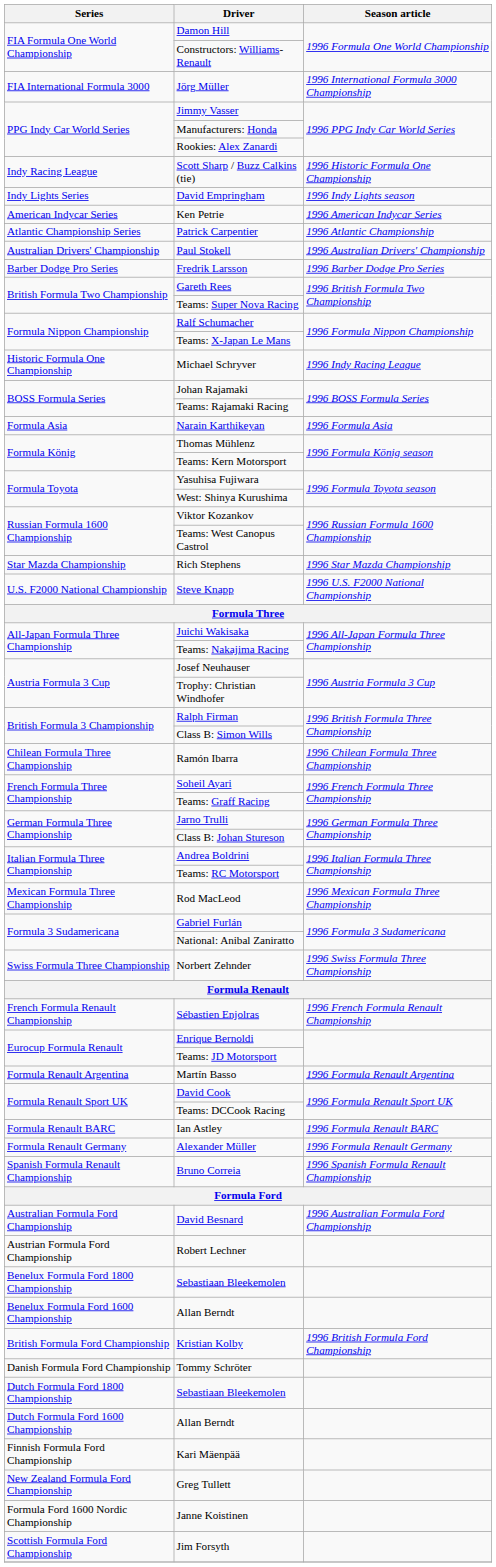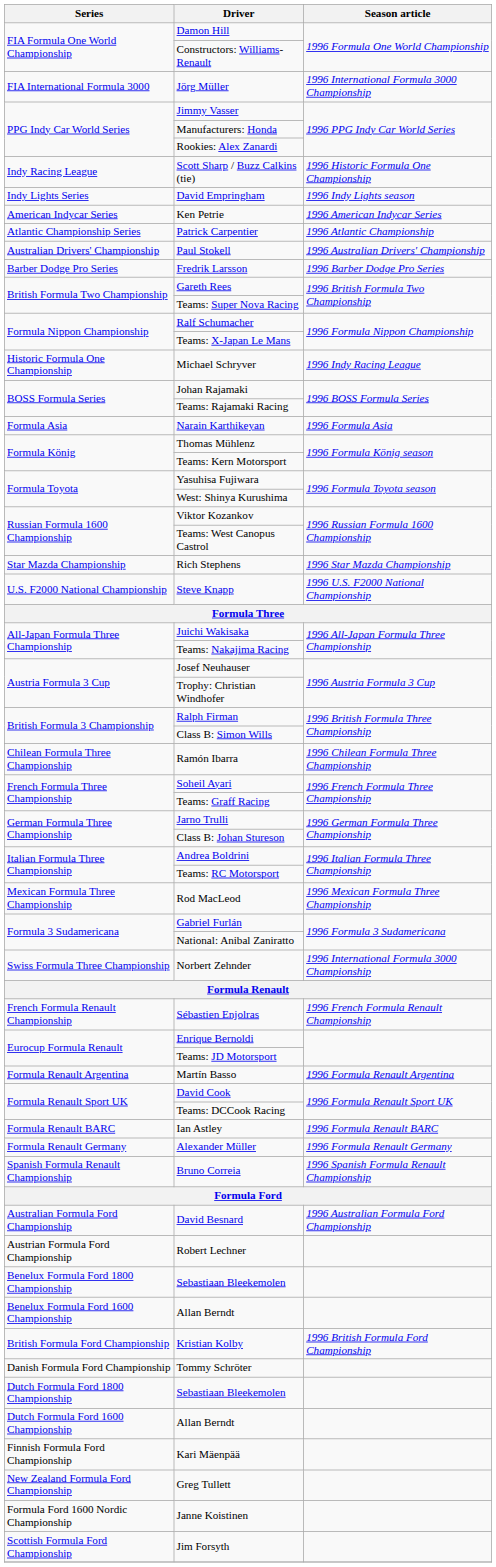 <table class="wikitable" style="font-size: 87%;">
 <tr>
 <th>Series</th>
 <th>Driver</th>
 <th>Season article</th>
 </tr>
 <tr>
 <td rowspan=2><a href='#'>FIA Formula One World Championship</a></td>
 <td> <a href='#'>Damon Hill</a></td>
 <td rowspan=2><em><a href='#'>1996 Formula One World Championship</a></em></td>
 </tr>
 <tr>
 <td>Constructors:  <a href='#'>Williams</a>-<a href='#'>Renault</a></td>
 </tr>
 <tr>
 <td><a href='#'>FIA International Formula 3000</a></td>
 <td> <a href='#'>Jörg Müller</a></td>
 <td><em><a href='#'>1996 International Formula 3000 Championship</a></em></td>
 </tr>
 <tr>
 <td rowspan=3><a href='#'>PPG Indy Car World Series</a></td>
 <td> <a href='#'>Jimmy Vasser</a></td>
 <td rowspan=3><em><a href='#'>1996 PPG Indy Car World Series</a></em></td>
 </tr>
 <tr>
 <td>Manufacturers:  <a href='#'>Honda</a></td>
 </tr>
 <tr>
 <td>Rookies:  <a href='#'>Alex Zanardi</a></td>
 </tr>
 <tr>
 <td><a href='#'>Indy Racing League</a></td>
 <td> <a href='#'>Scott Sharp</a> /  <a href='#'>Buzz Calkins</a> (tie)</td>
 <td><em><a href='#'>1996 Historic Formula One Championship</a></em></td>
 </tr>
 <tr>
 <td><a href='#'>Indy Lights Series</a></td>
 <td> <a href='#'>David Empringham</a></td>
 <td><em><a href='#'>1996 Indy Lights season</a></em></td>
 </tr>
 <tr>
 <td><a href='#'>American Indycar Series</a></td>
 <td> Ken Petrie</td>
 <td><em><a href='#'>1996 American Indycar Series</a></em></td>
 </tr>
 <tr>
 <td><a href='#'>Atlantic Championship Series</a></td>
 <td> <a href='#'>Patrick Carpentier</a></td>
 <td><em><a href='#'>1996 Atlantic Championship</a></em></td>
 </tr>
 <tr>
 <td><a href='#'>Australian Drivers' Championship</a></td>
 <td> <a href='#'>Paul Stokell</a></td>
 <td><em><a href='#'>1996 Australian Drivers' Championship</a></em></td>
 </tr>
 <tr>
 <td><a href='#'>Barber Dodge Pro Series</a></td>
 <td> <a href='#'>Fredrik Larsson</a></td>
 <td><em><a href='#'>1996 Barber Dodge Pro Series</a></em></td>
 </tr>
 <tr>
 <td rowspan=2><a href='#'>British Formula Two Championship</a></td>
 <td> <a href='#'>Gareth Rees</a></td>
 <td rowspan=2><em><a href='#'>1996 British Formula Two Championship</a></em></td>
 </tr>
 <tr>
 <td>Teams:  <a href='#'>Super Nova Racing</a></td>
 </tr>
 <tr>
 <td rowspan=2><a href='#'>Formula Nippon Championship</a></td>
 <td> <a href='#'>Ralf Schumacher</a></td>
 <td rowspan=2><em><a href='#'>1996 Formula Nippon Championship</a></em></td>
 </tr>
 <tr>
 <td>Teams:  <a href='#'>X-Japan Le Mans</a></td>
 </tr>
 <tr>
 <td><a href='#'>Historic Formula One Championship</a></td>
 <td> Michael Schryver</td>
 <td><em><a href='#'>1996 Indy Racing League</a></em></td>
 </tr>
 <tr>
 <td rowspan=2><a href='#'>BOSS Formula Series</a></td>
 <td> Johan Rajamaki</td>
 <td rowspan=2><em><a href='#'>1996 BOSS Formula Series</a></em></td>
 </tr>
 <tr>
 <td>Teams:  Rajamaki Racing</td>
 </tr>
 <tr>
 <td><a href='#'>Formula Asia</a></td>
 <td> <a href='#'>Narain Karthikeyan</a></td>
 <td><em><a href='#'>1996 Formula Asia</a></em></td>
 </tr>
 <tr>
 <td rowspan=2><a href='#'>Formula König</a></td>
 <td> Thomas Mühlenz</td>
 <td rowspan=2><em><a href='#'>1996 Formula König season</a></em></td>
 </tr>
 <tr>
 <td>Teams:  Kern Motorsport</td>
 </tr>
 <tr>
 <td rowspan=2><a href='#'>Formula Toyota</a></td>
 <td> Yasuhisa Fujiwara</td>
 <td rowspan=2><em><a href='#'>1996 Formula Toyota season</a></em></td>
 </tr>
 <tr>
 <td>West:  Shinya Kurushima</td>
 </tr>
 <tr>
 <td rowspan=2><a href='#'>Russian Formula 1600 Championship</a></td>
 <td> Viktor Kozankov</td>
 <td rowspan=2><em><a href='#'>1996 Russian Formula 1600 Championship</a></em></td>
 </tr>
 <tr>
 <td>Teams:  West Canopus Castrol</td>
 </tr>
 <tr>
 <td><a href='#'>Star Mazda Championship</a></td>
 <td> Rich Stephens</td>
 <td><em><a href='#'>1996 Star Mazda Championship</a></em></td>
 </tr>
 <tr>
 <td><a href='#'>U.S. F2000 National Championship</a></td>
 <td> <a href='#'>Steve Knapp</a></td>
 <td><em><a href='#'>1996 U.S. F2000 National Championship</a></em></td>
 </tr>
 <tr>
 <th colspan=3><a href='#'>Formula Three</a></th>
 </tr>
 <tr>
 <td rowspan="2"><a href='#'>All-Japan Formula Three Championship</a></td>
 <td> <a href='#'>Juichi Wakisaka</a></td>
 <td rowspan="2"><em><a href='#'>1996 All-Japan Formula Three Championship</a></em></td>
 </tr>
 <tr>
 <td>Teams:  <a href='#'>Nakajima Racing</a></td>
 </tr>
 <tr>
 <td rowspan=2><a href='#'>Austria Formula 3 Cup</a></td>
 <td> Josef Neuhauser</td>
 <td rowspan=2><em><a href='#'>1996 Austria Formula 3 Cup</a></em></td>
 </tr>
 <tr>
 <td>Trophy:  Christian Windhofer</td>
 </tr>
 <tr>
 <td rowspan=2><a href='#'>British Formula 3 Championship</a></td>
 <td> <a href='#'>Ralph Firman</a></td>
 <td rowspan=2><em><a href='#'>1996 British Formula Three Championship</a></em></td>
 </tr>
 <tr>
 <td>Class B:  <a href='#'>Simon Wills</a></td>
 </tr>
 <tr>
 <td><a href='#'>Chilean Formula Three Championship</a></td>
 <td> Ramón Ibarra</td>
 <td><em><a href='#'>1996 Chilean Formula Three Championship</a></em></td>
 </tr>
 <tr>
 <td rowspan=2><a href='#'>French Formula Three Championship</a></td>
 <td> <a href='#'>Soheil Ayari</a></td>
 <td rowspan=2><em><a href='#'>1996 French Formula Three Championship</a></em></td>
 </tr>
 <tr>
 <td>Teams:  <a href='#'>Graff Racing</a></td>
 </tr>
 <tr>
 <td rowspan=2><a href='#'>German Formula Three Championship</a></td>
 <td> <a href='#'>Jarno Trulli</a></td>
 <td rowspan=2><em><a href='#'>1996 German Formula Three Championship</a></em></td>
 </tr>
 <tr>
 <td>Class B:  <a href='#'>Johan Stureson</a></td>
 </tr>
 <tr>
 <td rowspan=2><a href='#'>Italian Formula Three Championship</a></td>
 <td> <a href='#'>Andrea Boldrini</a></td>
 <td rowspan=2><em><a href='#'>1996 Italian Formula Three Championship</a></em></td>
 </tr>
 <tr>
 <td>Teams:  <a href='#'>RC Motorsport</a></td>
 </tr>
 <tr>
 <td><a href='#'>Mexican Formula Three Championship</a></td>
 <td> Rod MacLeod</td>
 <td><em><a href='#'>1996 Mexican Formula Three Championship</a></em></td>
 </tr>
 <tr>
 <td rowspan=2><a href='#'>Formula 3 Sudamericana</a></td>
 <td> <a href='#'>Gabriel Furlán</a></td>
 <td rowspan=2><em><a href='#'>1996 Formula 3 Sudamericana</a></em></td>
 </tr>
 <tr>
 <td>National:  Anibal Zaniratto</td>
 </tr>
 <tr>
 <td><a href='#'>Swiss Formula Three Championship</a></td>
 <td> Norbert Zehnder</td>
-<td><em><a href='#'>1996 Swiss Formula Three Championship</a></em></td>
+<td><em><a href='#'>1996 International Formula 3000 Championship</a></em></td>
 </tr>
 <tr>
 <th colspan=3><a href='#'>Formula Renault</a></th>
 </tr>
 <tr>
 <td><a href='#'>French Formula Renault Championship</a></td>
 <td> <a href='#'>Sébastien Enjolras</a></td>
 <td><em><a href='#'>1996 French Formula Renault Championship</a></em></td>
 </tr>
 <tr>
 <td rowspan=2><a href='#'>Eurocup Formula Renault</a></td>
 <td> <a href='#'>Enrique Bernoldi</a></td>
 <td rowspan=2></td>
 </tr>
 <tr>
 <td>Teams:  <a href='#'>JD Motorsport</a></td>
 </tr>
 <tr>
 <td><a href='#'>Formula Renault Argentina</a></td>
 <td> Martín Basso</td>
 <td><em><a href='#'>1996 Formula Renault Argentina</a></em></td>
 </tr>
 <tr>
 <td rowspan=2><a href='#'>Formula Renault Sport UK</a></td>
 <td> <a href='#'>David Cook</a></td>
 <td rowspan=2><em><a href='#'>1996 Formula Renault Sport UK</a></em></td>
 </tr>
 <tr>
 <td>Teams:  DCCook Racing</td>
 </tr>
 <tr>
 <td><a href='#'>Formula Renault BARC</a></td>
 <td> Ian Astley</td>
 <td><em><a href='#'>1996 Formula Renault BARC</a></em></td>
 </tr>
 <tr>
 <td><a href='#'>Formula Renault Germany</a></td>
 <td> <a href='#'>Alexander Müller</a></td>
 <td><em><a href='#'>1996 Formula Renault Germany</a></em></td>
 </tr>
 <tr>
 <td><a href='#'>Spanish Formula Renault Championship</a></td>
 <td> <a href='#'>Bruno Correia</a></td>
 <td><em><a href='#'>1996 Spanish Formula Renault Championship</a></em></td>
 </tr>
 <tr>
 <th colspan=3><a href='#'>Formula Ford</a></th>
 </tr>
 <tr>
 <td><a href='#'>Australian Formula Ford Championship</a></td>
 <td> <a href='#'>David Besnard</a></td>
 <td><em><a href='#'>1996 Australian Formula Ford Championship</a></em></td>
 </tr>
 <tr>
 <td>Austrian Formula Ford Championship</td>
 <td> Robert Lechner</td>
 <td></td>
 </tr>
 <tr>
 <td><a href='#'>Benelux Formula Ford 1800 Championship</a></td>
 <td> <a href='#'>Sebastiaan Bleekemolen</a></td>
 <td></td>
 </tr>
 <tr>
 <td><a href='#'>Benelux Formula Ford 1600 Championship</a></td>
 <td> Allan Berndt</td>
 <td></td>
 </tr>
 <tr>
 <td><a href='#'>British Formula Ford Championship</a></td>
 <td> <a href='#'>Kristian Kolby</a></td>
 <td><em><a href='#'>1996 British Formula Ford Championship</a></em></td>
 </tr>
 <tr>
 <td>Danish Formula Ford Championship</td>
 <td> Tommy Schröter</td>
 <td></td>
 </tr>
 <tr>
 <td><a href='#'>Dutch Formula Ford 1800 Championship</a></td>
 <td> <a href='#'>Sebastiaan Bleekemolen</a></td>
 <td></td>
 </tr>
 <tr>
 <td><a href='#'>Dutch Formula Ford 1600 Championship</a></td>
 <td> Allan Berndt</td>
 <td></td>
 </tr>
 <tr>
 <td>Finnish Formula Ford Championship</td>
 <td> Kari Mäenpää</td>
 <td></td>
 </tr>
 <tr>
 <td><a href='#'>New Zealand Formula Ford Championship</a></td>
 <td> Greg Tullett</td>
 <td></td>
 </tr>
 <tr>
 <td>Formula Ford 1600 Nordic Championship</td>
 <td> Janne Koistinen</td>
 <td></td>
 </tr>
 <tr>
 <td><a href='#'>Scottish Formula Ford Championship</a></td>
 <td> Jim Forsyth</td>
 <td></td>
 </tr>
 <tr>
 </tr>
 </table>
